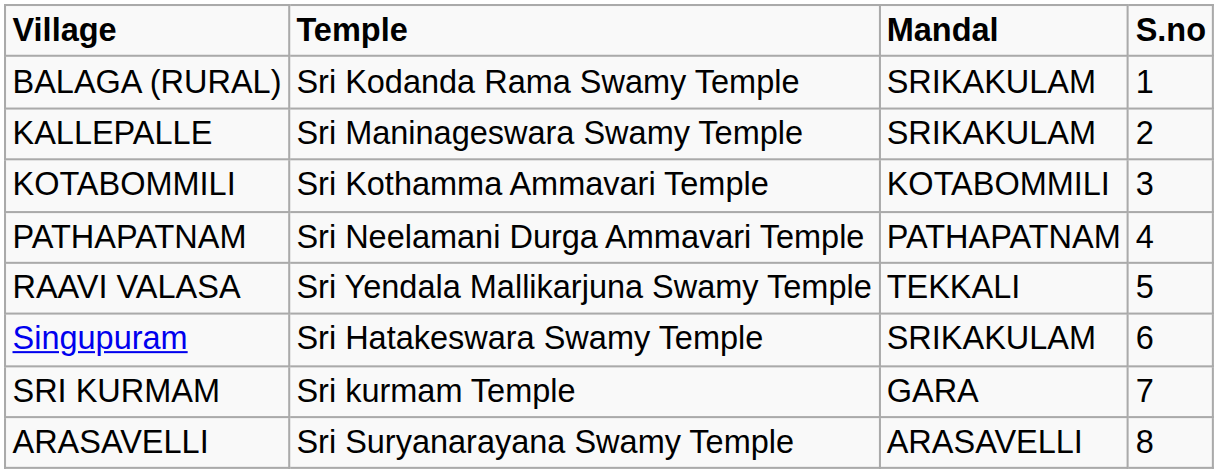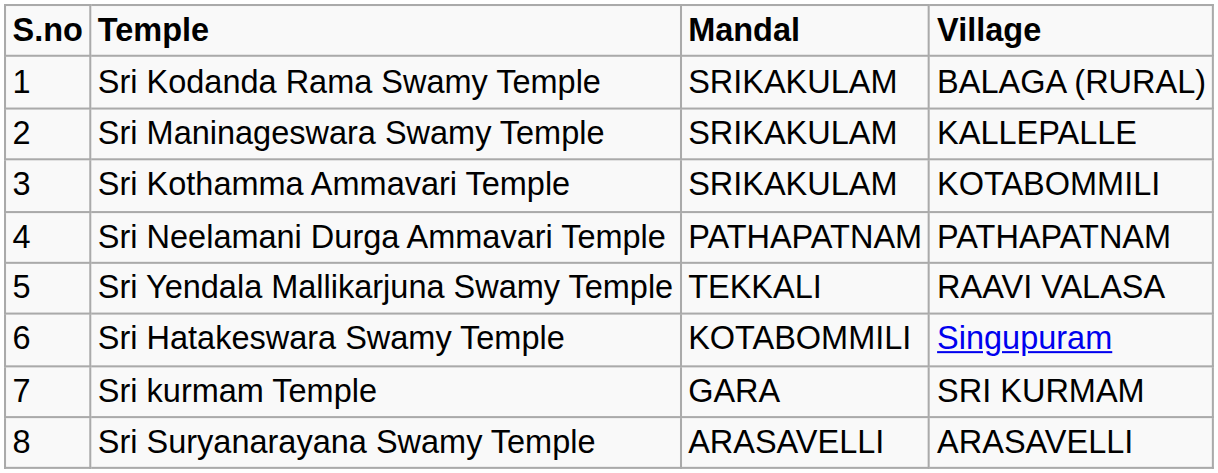 <table class="wikitable">
 <tr>
-<td><strong>Village</strong></td>
+<td><strong>S.no</strong></td>
 <td><strong>Temple</strong></td>
 <td><strong>Mandal</strong></td>
-<td><strong>S.no</strong></td>
+<td><strong>Village</strong></td>
 </tr>
 <tr>
-<td>BALAGA (RURAL)</td>
+<td>1</td>
 <td>Sri Kodanda Rama Swamy Temple</td>
 <td>SRIKAKULAM</td>
-<td>1</td>
+<td>BALAGA (RURAL)</td>
 </tr>
 <tr>
-<td>KALLEPALLE</td>
+<td>2</td>
 <td>Sri Maninageswara Swamy Temple</td>
 <td>SRIKAKULAM</td>
-<td>2</td>
+<td>KALLEPALLE</td>
 </tr>
 <tr>
+<td>3</td>
+<td>Sri Kothamma Ammavari Temple</td>
+<td>SRIKAKULAM</td>
 <td>KOTABOMMILI</td>
-<td>Sri Kothamma Ammavari Temple</td>
-<td>KOTABOMMILI</td>
-<td>3</td>
 </tr>
 <tr>
-<td>PATHAPATNAM</td>
+<td>4</td>
 <td>Sri Neelamani Durga Ammavari Temple</td>
 <td>PATHAPATNAM</td>
-<td>4</td>
+<td>PATHAPATNAM</td>
 </tr>
 <tr>
-<td>RAAVI VALASA</td>
+<td>5</td>
 <td>Sri Yendala Mallikarjuna Swamy Temple</td>
 <td>TEKKALI</td>
-<td>5</td>
+<td>RAAVI VALASA</td>
 </tr>
 <tr>
+<td>6</td>
+<td>Sri Hatakeswara Swamy Temple</td>
+<td>KOTABOMMILI</td>
 <td><a href='#'>Singupuram</a></td>
-<td>Sri Hatakeswara Swamy Temple</td>
-<td>SRIKAKULAM</td>
-<td>6</td>
 </tr>
 <tr>
-<td>SRI KURMAM</td>
+<td>7</td>
 <td>Sri kurmam Temple</td>
 <td>GARA</td>
-<td>7</td>
+<td>SRI KURMAM</td>
 </tr>
 <tr>
-<td>ARASAVELLI</td>
+<td>8</td>
 <td>Sri Suryanarayana Swamy Temple</td>
 <td>ARASAVELLI</td>
-<td>8</td>
+<td>ARASAVELLI</td>
 </tr>
 </table>
